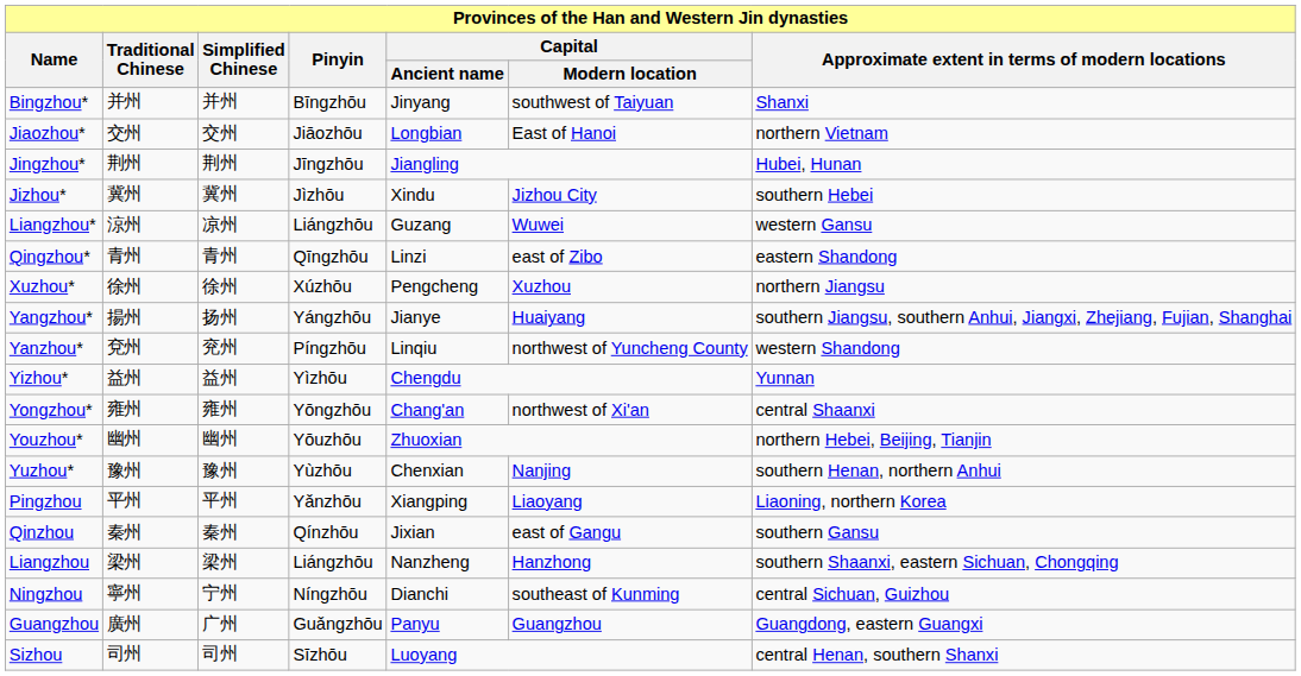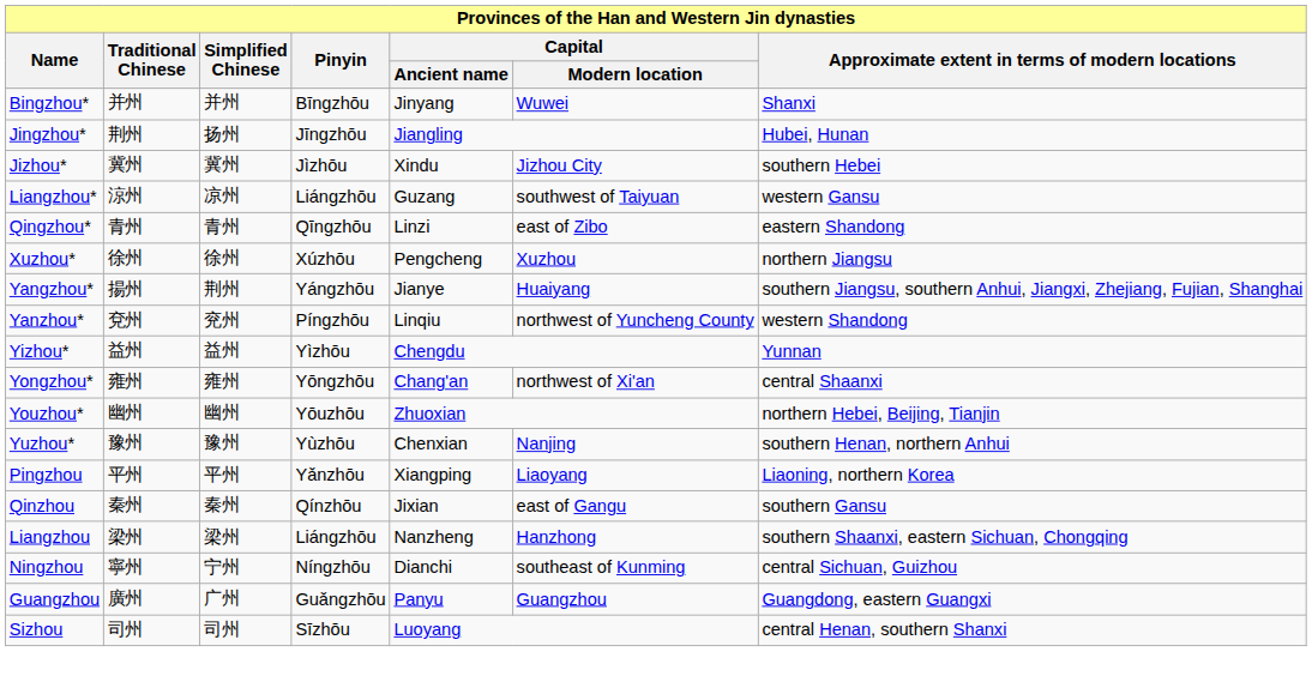 <table class="wikitable collapsible collapsed">
 <tr>
 <th colspan="7" style="background: #ffff99;"><strong>Provinces of the Han and Western Jin dynasties</strong></th>
 </tr>
 <tr bgcolor=cccccc>
 <th rowspan="2">Name</th>
 <th rowspan="2">Traditional<br>Chinese</th>
 <th rowspan="2">Simplified<br>Chinese</th>
 <th rowspan="2">Pinyin</th>
 <th colspan="2">Capital</th>
 <th rowspan="2">Approximate extent in terms of modern locations</th>
 </tr>
 <tr bgcolor=cccccc>
 <th>Ancient name</th>
 <th>Modern location</th>
 </tr>
 <tr>
 <td><a href='#'>Bingzhou</a>*</td>
 <td>并州</td>
 <td>并州</td>
 <td>Bīngzhōu</td>
 <td>Jinyang</td>
-<td>southwest of <a href='#'>Taiyuan</a></td>
+<td><a href='#'>Wuwei</a></td>
 <td><a href='#'>Shanxi</a></td>
-</tr>
-<tr>
-<td><a href='#'>Jiaozhou</a>*</td>
-<td>交州</td>
-<td>交州</td>
-<td>Jiāozhōu</td>
-<td><a href='#'>Longbian</a></td>
-<td>East of <a href='#'>Hanoi</a></td>
-<td>northern <a href='#'>Vietnam</a></td>
 </tr>
 <tr>
 <td><a href='#'>Jingzhou</a>*</td>
 <td>荆州</td>
-<td>荆州</td>
+<td>扬州</td>
 <td>Jīngzhōu</td>
 <td colspan="2"><a href='#'>Jiangling</a></td>
 <td><a href='#'>Hubei</a>, <a href='#'>Hunan</a></td>
 </tr>
 <tr>
 <td><a href='#'>Jizhou</a>*</td>
 <td>冀州</td>
 <td>冀州</td>
 <td>Jìzhōu</td>
 <td>Xindu</td>
 <td><a href='#'>Jizhou City</a></td>
 <td>southern <a href='#'>Hebei</a></td>
 </tr>
 <tr>
 <td><a href='#'>Liangzhou</a>*</td>
 <td>涼州</td>
 <td>凉州</td>
 <td>Liángzhōu</td>
 <td>Guzang</td>
-<td><a href='#'>Wuwei</a></td>
+<td>southwest of <a href='#'>Taiyuan</a></td>
 <td>western <a href='#'>Gansu</a></td>
 </tr>
 <tr>
 <td><a href='#'>Qingzhou</a>*</td>
 <td>青州</td>
 <td>青州</td>
 <td>Qīngzhōu</td>
 <td>Linzi</td>
 <td>east of <a href='#'>Zibo</a></td>
 <td>eastern <a href='#'>Shandong</a></td>
 </tr>
 <tr>
 <td><a href='#'>Xuzhou</a>*</td>
 <td>徐州</td>
 <td>徐州</td>
 <td>Xúzhōu</td>
 <td>Pengcheng</td>
 <td><a href='#'>Xuzhou</a></td>
 <td>northern <a href='#'>Jiangsu</a></td>
 </tr>
 <tr>
 <td><a href='#'>Yangzhou</a>*</td>
 <td>揚州</td>
-<td>扬州</td>
+<td>荆州</td>
 <td>Yángzhōu</td>
 <td>Jianye</td>
 <td><a href='#'>Huaiyang</a></td>
 <td>southern <a href='#'>Jiangsu</a>, southern <a href='#'>Anhui</a>, <a href='#'>Jiangxi</a>, <a href='#'>Zhejiang</a>, <a href='#'>Fujian</a>, <a href='#'>Shanghai</a></td>
 </tr>
 <tr>
 <td><a href='#'>Yanzhou</a>*</td>
 <td>兗州</td>
 <td>兖州</td>
 <td>Píngzhōu</td>
 <td>Linqiu</td>
 <td>northwest of <a href='#'>Yuncheng County</a></td>
 <td>western <a href='#'>Shandong</a></td>
 </tr>
 <tr>
 <td><a href='#'>Yizhou</a>*</td>
 <td>益州</td>
 <td>益州</td>
 <td>Yìzhōu</td>
 <td colspan="2"><a href='#'>Chengdu</a></td>
 <td><a href='#'>Yunnan</a></td>
 </tr>
 <tr>
 <td><a href='#'>Yongzhou</a>*</td>
 <td>雍州</td>
 <td>雍州</td>
 <td>Yōngzhōu</td>
 <td><a href='#'>Chang'an</a></td>
 <td>northwest of <a href='#'>Xi'an</a></td>
 <td>central <a href='#'>Shaanxi</a></td>
 </tr>
 <tr>
 <td><a href='#'>Youzhou</a>*</td>
 <td>幽州</td>
 <td>幽州</td>
 <td>Yōuzhōu</td>
 <td colspan="2"><a href='#'>Zhuoxian</a></td>
 <td>northern <a href='#'>Hebei</a>, <a href='#'>Beijing</a>, <a href='#'>Tianjin</a></td>
 </tr>
 <tr>
 <td><a href='#'>Yuzhou</a>*</td>
 <td>豫州</td>
 <td>豫州</td>
 <td>Yùzhōu</td>
 <td>Chenxian</td>
 <td><a href='#'>Nanjing</a></td>
 <td>southern <a href='#'>Henan</a>, northern <a href='#'>Anhui</a></td>
 </tr>
 <tr>
 <td><a href='#'>Pingzhou</a></td>
 <td>平州</td>
 <td>平州</td>
 <td>Yǎnzhōu</td>
 <td>Xiangping</td>
 <td><a href='#'>Liaoyang</a></td>
 <td><a href='#'>Liaoning</a>, northern <a href='#'>Korea</a></td>
 </tr>
 <tr>
 <td><a href='#'>Qinzhou</a></td>
 <td>秦州</td>
 <td>秦州</td>
 <td>Qínzhōu</td>
 <td>Jixian</td>
 <td>east of <a href='#'>Gangu</a></td>
 <td>southern <a href='#'>Gansu</a></td>
 </tr>
 <tr>
 <td><a href='#'>Liangzhou</a></td>
 <td>梁州</td>
 <td>梁州</td>
 <td>Liángzhōu</td>
 <td>Nanzheng</td>
 <td><a href='#'>Hanzhong</a></td>
 <td>southern <a href='#'>Shaanxi</a>, eastern <a href='#'>Sichuan</a>, <a href='#'>Chongqing</a></td>
 </tr>
 <tr>
 <td><a href='#'>Ningzhou</a></td>
 <td>寧州</td>
 <td>宁州</td>
 <td>Níngzhōu</td>
 <td>Dianchi</td>
 <td>southeast of <a href='#'>Kunming</a></td>
 <td>central <a href='#'>Sichuan</a>, <a href='#'>Guizhou</a></td>
 </tr>
 <tr>
 <td><a href='#'>Guangzhou</a></td>
 <td>廣州</td>
 <td>广州</td>
 <td>Guǎngzhōu</td>
 <td><a href='#'>Panyu</a></td>
 <td><a href='#'>Guangzhou</a></td>
 <td><a href='#'>Guangdong</a>, eastern <a href='#'>Guangxi</a></td>
 </tr>
 <tr>
 <td><a href='#'>Sizhou</a></td>
 <td>司州</td>
 <td>司州</td>
 <td>Sīzhōu</td>
 <td colspan="2"><a href='#'>Luoyang</a></td>
 <td>central <a href='#'>Henan</a>, southern <a href='#'>Shanxi</a></td>
 </tr>
 </table>
